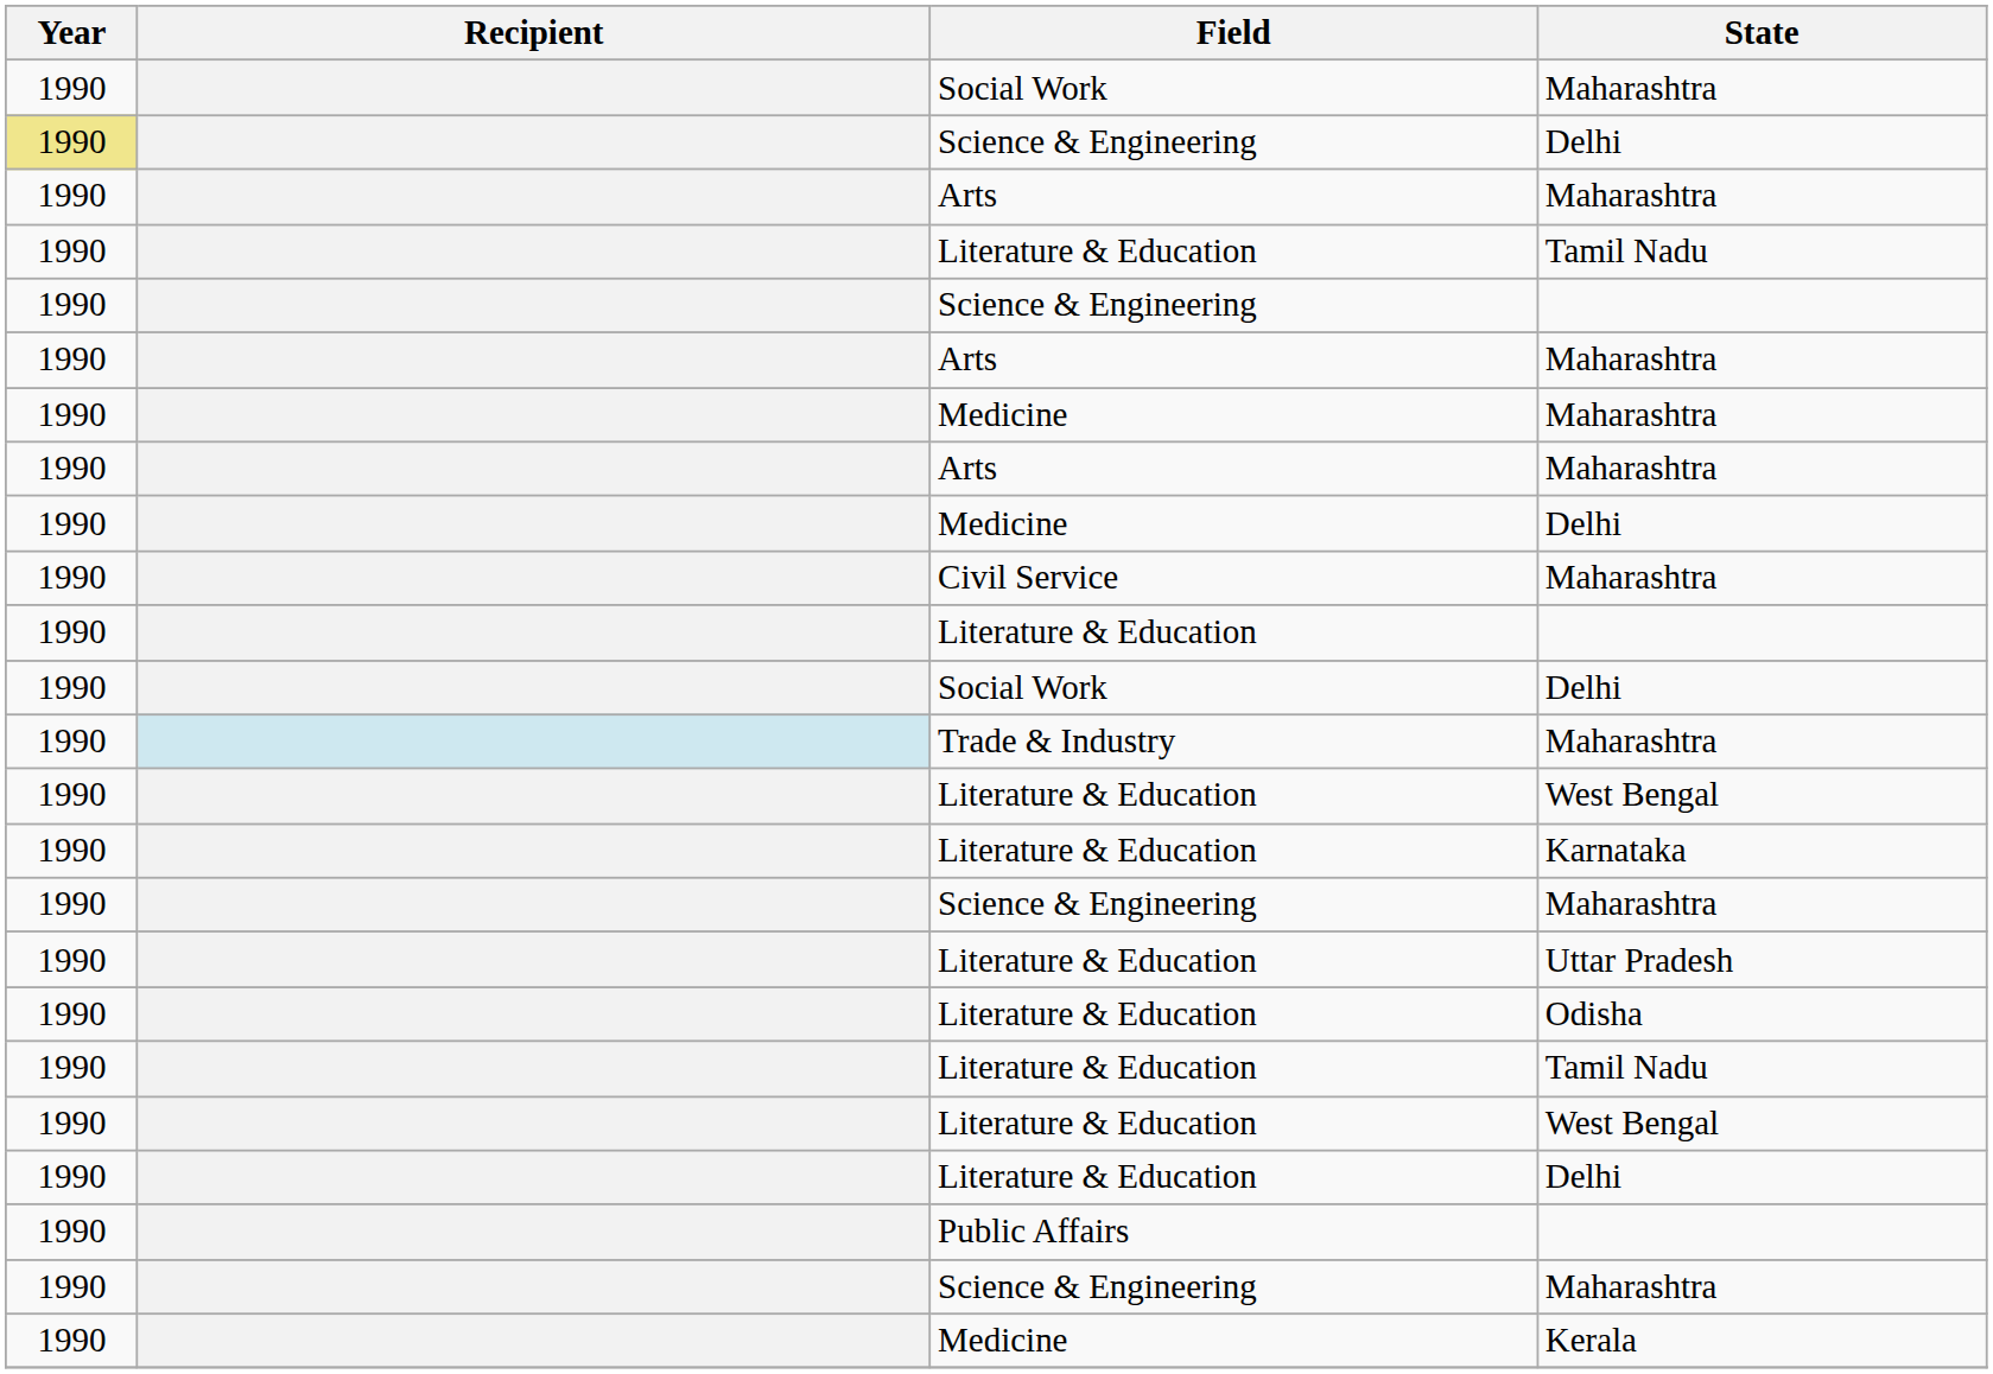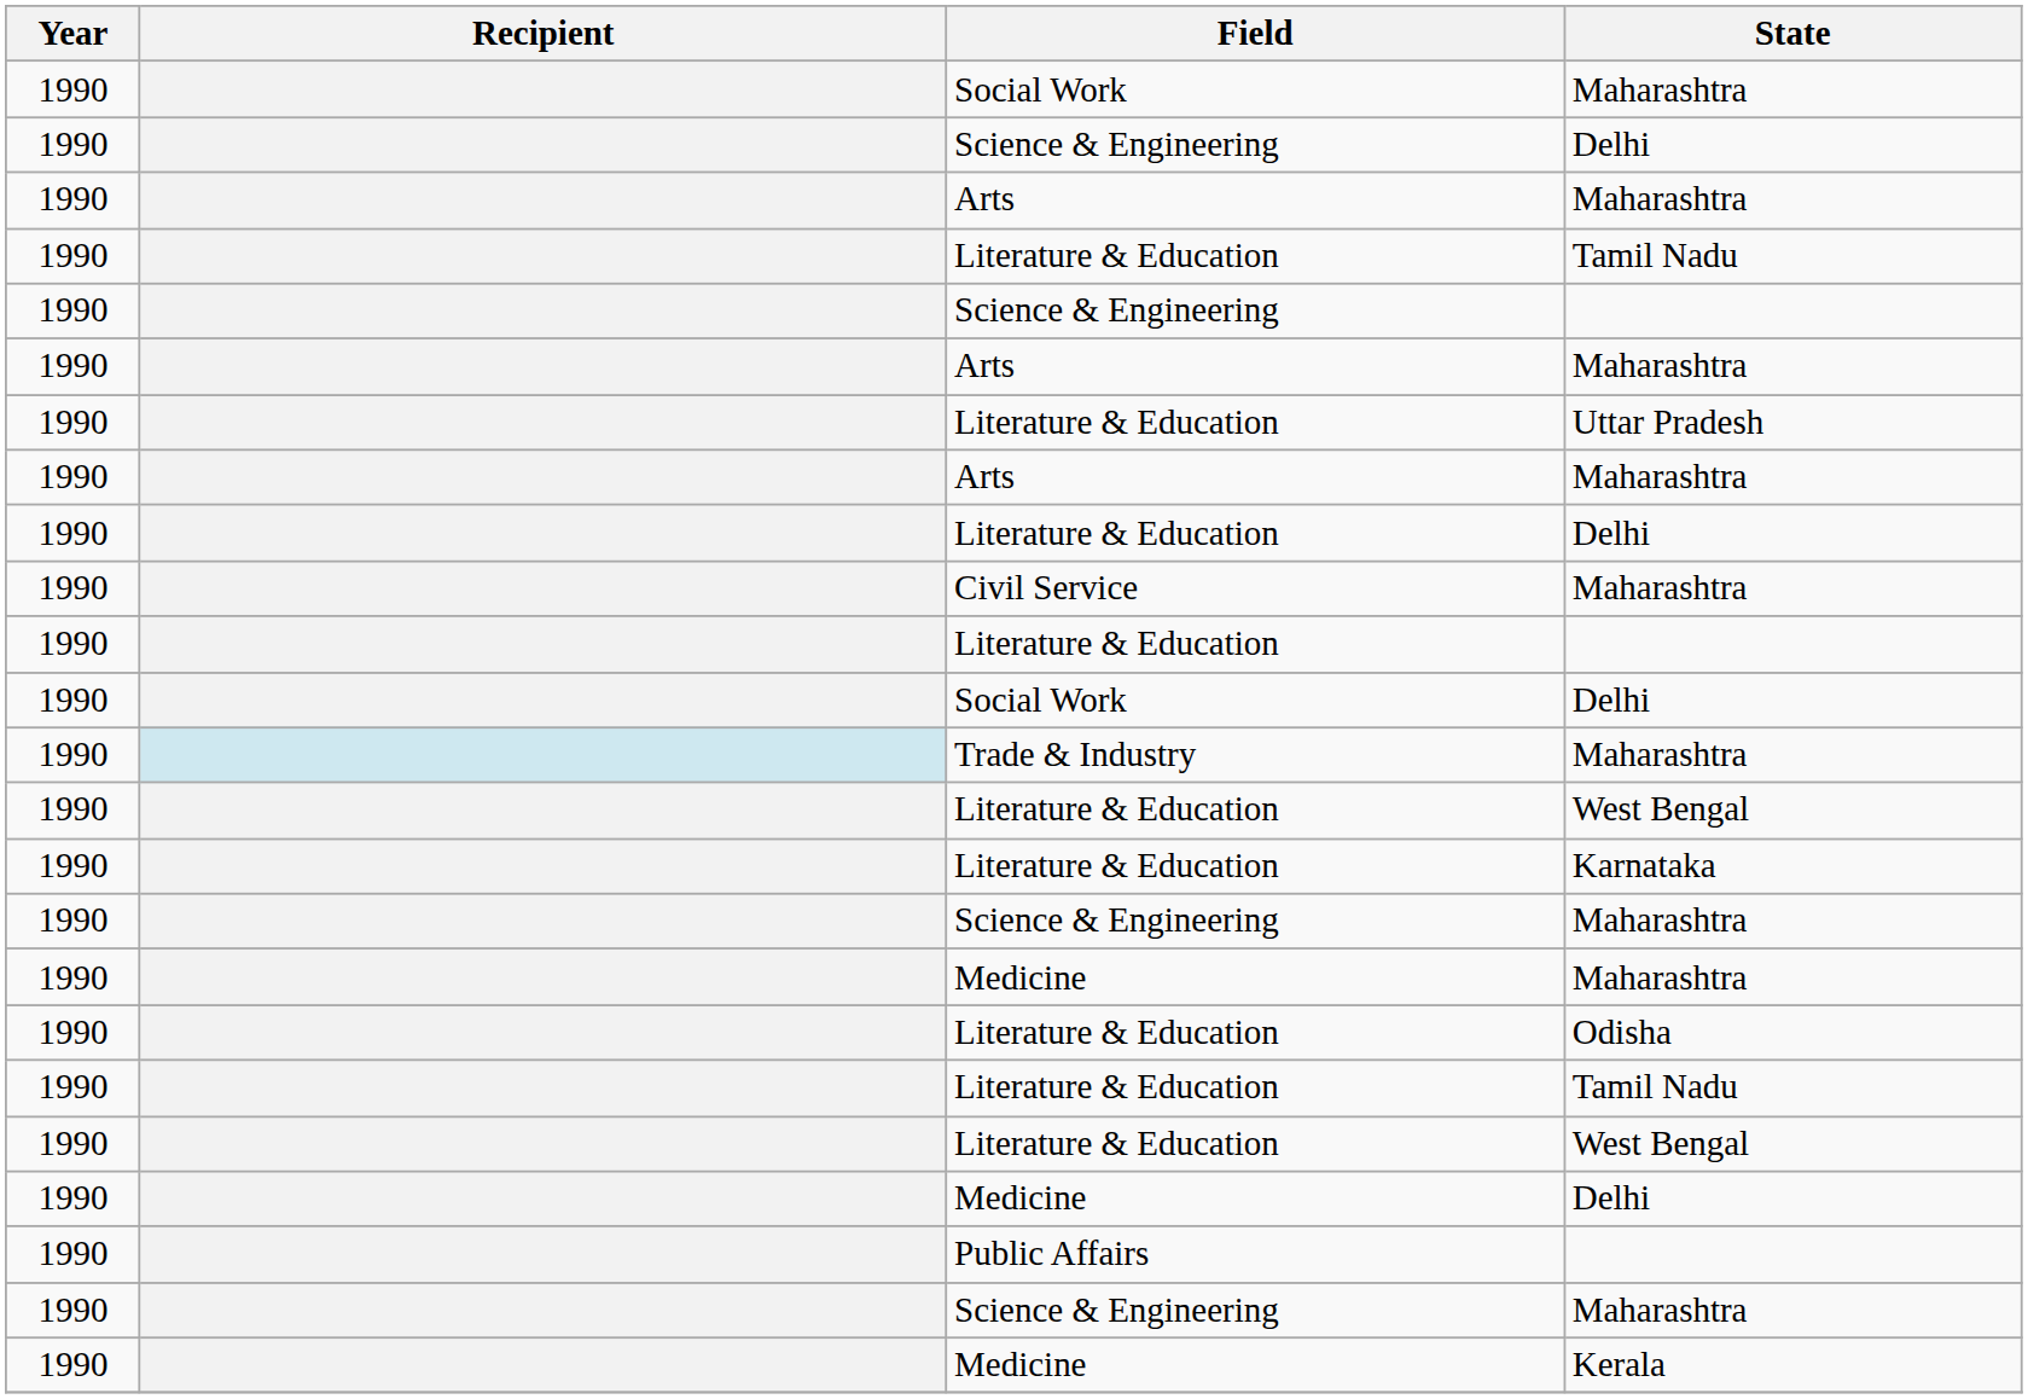 <table class="wikitable plainrowheaders sortable" style="width:73%">
 <tr>
 <th scope="col" style="width:5%">Year</th>
 <th scope="col" style="width:30%">Recipient</th>
 <th scope="col" style="width:23%">Field</th>
 <th scope="col" style="width:17%">State</th>
 </tr>
 <tr>
 <td style="text-align:center;">1990</td>
 <th scope="row"></th>
 <td>Social Work</td>
 <td>Maharashtra</td>
 </tr>
 <tr>
-<td style="background: khaki; text-align:center;">1990</td>
+<td style="text-align:center;">1990</td>
 <th scope="row"></th>
 <td>Science & Engineering</td>
 <td>Delhi</td>
 </tr>
 <tr>
 <td style="text-align:center;">1990</td>
 <th scope="row"></th>
 <td>Arts</td>
 <td>Maharashtra</td>
 </tr>
 <tr>
 <td style="text-align:center;">1990</td>
 <th scope="row"></th>
 <td>Literature & Education</td>
 <td>Tamil Nadu</td>
 </tr>
 <tr>
 <td style="text-align:center;">1990</td>
 <th scope="row"></th>
 <td>Science & Engineering</td>
 <td></td>
 </tr>
 <tr>
 <td style="text-align:center;">1990</td>
 <th scope="row"></th>
 <td>Arts</td>
 <td>Maharashtra</td>
 </tr>
 <tr>
 <td style="text-align:center;">1990</td>
 <th scope="row"></th>
-<td>Medicine</td>
-<td>Maharashtra</td>
+<td>Literature & Education</td>
+<td>Uttar Pradesh</td>
 </tr>
 <tr>
 <td style="text-align:center;">1990</td>
 <th scope="row"></th>
 <td>Arts</td>
 <td>Maharashtra</td>
 </tr>
 <tr>
 <td style="text-align:center;">1990</td>
 <th scope="row"></th>
-<td>Medicine</td>
+<td>Literature & Education</td>
 <td>Delhi</td>
 </tr>
 <tr>
 <td style="text-align:center;">1990</td>
 <th scope="row"></th>
 <td>Civil Service</td>
 <td>Maharashtra</td>
 </tr>
 <tr>
 <td style="text-align:center;">1990</td>
 <th scope="row"></th>
 <td>Literature & Education</td>
 <td></td>
 </tr>
 <tr>
 <td style="text-align:center;">1990</td>
 <th scope="row"></th>
 <td>Social Work</td>
 <td>Delhi</td>
 </tr>
 <tr>
 <td style="text-align:center;">1990</td>
 <th scope="row" style="background-color:#CEE8F0;"></th>
 <td>Trade & Industry</td>
 <td>Maharashtra</td>
 </tr>
 <tr>
 <td style="text-align:center;">1990</td>
 <th scope="row"></th>
 <td>Literature & Education</td>
 <td>West Bengal</td>
 </tr>
 <tr>
 <td style="text-align:center;">1990</td>
 <th scope="row"></th>
 <td>Literature & Education</td>
 <td>Karnataka</td>
 </tr>
 <tr>
 <td style="text-align:center;">1990</td>
 <th scope="row"></th>
 <td>Science & Engineering</td>
 <td>Maharashtra</td>
 </tr>
 <tr>
 <td style="text-align:center;">1990</td>
 <th scope="row"></th>
-<td>Literature & Education</td>
-<td>Uttar Pradesh</td>
+<td>Medicine</td>
+<td>Maharashtra</td>
 </tr>
 <tr>
 <td style="text-align:center;">1990</td>
 <th scope="row"></th>
 <td>Literature & Education</td>
 <td>Odisha</td>
 </tr>
 <tr>
 <td style="text-align:center;">1990</td>
 <th scope="row"></th>
 <td>Literature & Education</td>
 <td>Tamil Nadu</td>
 </tr>
 <tr>
 <td style="text-align:center;">1990</td>
 <th scope="row"></th>
 <td>Literature & Education</td>
 <td>West Bengal</td>
 </tr>
 <tr>
 <td style="text-align:center;">1990</td>
 <th scope="row"></th>
-<td>Literature & Education</td>
+<td>Medicine</td>
 <td>Delhi</td>
 </tr>
 <tr>
 <td style="text-align:center;">1990</td>
 <th scope="row"></th>
 <td>Public Affairs</td>
 <td></td>
 </tr>
 <tr>
 <td style="text-align:center;">1990</td>
 <th scope="row"></th>
 <td>Science & Engineering</td>
 <td>Maharashtra</td>
 </tr>
 <tr>
 <td style="text-align:center;">1990</td>
 <th scope="row"></th>
 <td>Medicine</td>
 <td>Kerala</td>
 </tr>
 <tr>
 </tr>
 </table>
